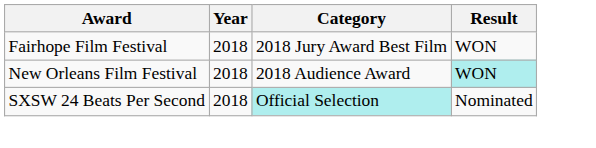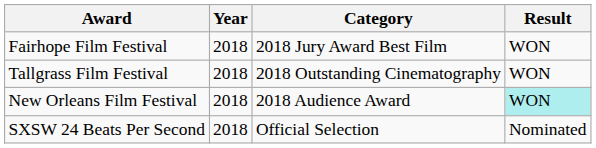 <table class="wikitable sortable">
 <tr>
 <th>Award</th>
 <th>Year</th>
 <th>Category</th>
 <th>Result</th>
 </tr>
 <tr>
 <td>Fairhope Film Festival</td>
 <td>2018</td>
 <td>2018 Jury Award Best Film</td>
 <td>WON</td>
 </tr>
 <tr>
+<td>Tallgrass Film Festival</td>
+<td>2018</td>
+<td>2018 Outstanding Cinematography</td>
+<td>WON</td>
+</tr>
+<tr>
 <td>New Orleans Film Festival</td>
 <td>2018</td>
 <td>2018 Audience Award</td>
 <td style="background: paleturquoise;">WON</td>
 </tr>
 <tr>
 <td>SXSW 24 Beats Per Second</td>
 <td>2018</td>
-<td style="background: paleturquoise;">Official Selection</td>
+<td>Official Selection</td>
 <td>Nominated</td>
 </tr>
 </table>
